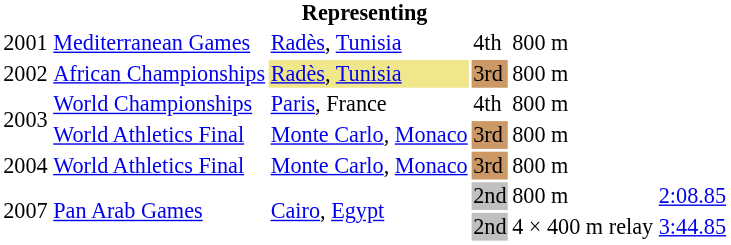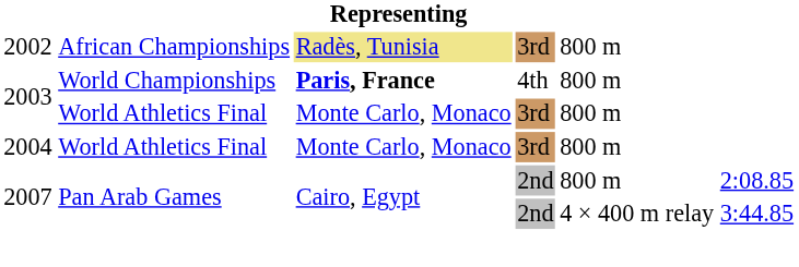 <table>
 <tr>
 <th colspan="6">Representing </th>
-</tr>
-<tr>
-<td>2001</td>
-<td><a href='#'>Mediterranean Games</a></td>
-<td><a href='#'>Radès</a>, <a href='#'>Tunisia</a></td>
-<td>4th</td>
-<td>800 m</td>
-<td></td>
 </tr>
 <tr>
 <td>2002</td>
 <td><a href='#'>African Championships</a></td>
 <td style="background: khaki;"><a href='#'>Radès</a>, <a href='#'>Tunisia</a></td>
 <td style="background:#c96;">3rd</td>
 <td>800 m</td>
 <td></td>
 </tr>
 <tr>
 <td rowspan=2>2003</td>
 <td><a href='#'>World Championships</a></td>
-<td><a href='#'>Paris</a>, France</td>
+<td><strong><a href='#'>Paris</a>, France</strong></td>
 <td>4th</td>
 <td>800 m</td>
 <td></td>
 </tr>
 <tr>
 <td><a href='#'>World Athletics Final</a></td>
 <td><a href='#'>Monte Carlo</a>, <a href='#'>Monaco</a></td>
 <td style="background:#c96;">3rd</td>
 <td>800 m</td>
 <td></td>
 </tr>
 <tr>
 <td>2004</td>
 <td><a href='#'>World Athletics Final</a></td>
 <td><a href='#'>Monte Carlo</a>, <a href='#'>Monaco</a></td>
 <td style="background:#c96;">3rd</td>
 <td>800 m</td>
 <td></td>
 </tr>
 <tr>
 <td rowspan=2>2007</td>
 <td rowspan=2><a href='#'>Pan Arab Games</a></td>
 <td rowspan=2><a href='#'>Cairo</a>, <a href='#'>Egypt</a></td>
 <td bgcolor=silver>2nd</td>
 <td>800 m</td>
 <td><a href='#'>2:08.85</a></td>
 </tr>
 <tr>
 <td bgcolor=silver>2nd</td>
 <td>4 × 400 m relay</td>
 <td><a href='#'>3:44.85</a></td>
 </tr>
 </table>
